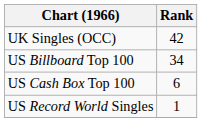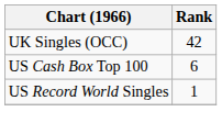 <table class="wikitable">
 <tr>
 <th align="left">Chart (1966)</th>
 <th style="text-align:center;">Rank</th>
 </tr>
 <tr>
 <td>UK Singles (OCC)</td>
 <td style="text-align:center;">42</td>
-</tr>
-<tr>
-<td>US <em>Billboard</em> Top 100</td>
-<td style="text-align:center;">34</td>
 </tr>
 <tr>
 <td>US <em>Cash Box</em> Top 100</td>
 <td style="text-align:center;">6</td>
 </tr>
 <tr>
 <td>US <em>Record World</em> Singles</td>
 <td style="text-align:center;">1</td>
 </tr>
 <tr>
 </tr>
 </table>
